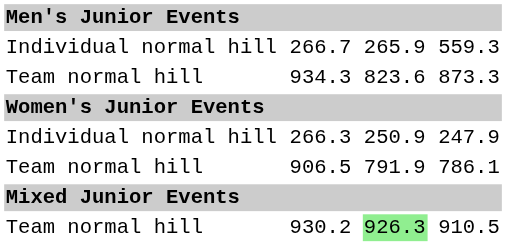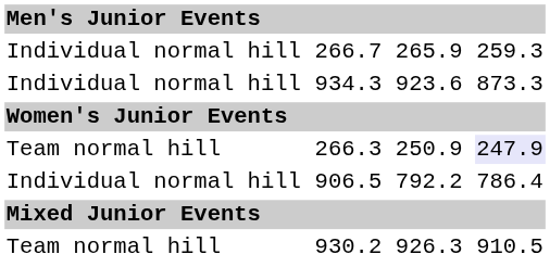 <table>
 <tr style="background:#ccc;">
 <td colspan=7><strong>Men's Junior Events</strong></td>
 </tr>
 <tr>
 <td>Individual normal hill</td>
 <td></td>
 <td>266.7</td>
 <td></td>
 <td>265.9</td>
 <td></td>
-<td>559.3</td>
+<td>259.3</td>
 </tr>
 <tr>
-<td>Team normal hill</td>
+<td>Individual normal hill</td>
 <td></td>
 <td>934.3</td>
 <td></td>
-<td>823.6</td>
+<td>923.6</td>
 <td></td>
 <td>873.3</td>
 </tr>
 <tr style="background:#ccc;">
 <td colspan=7><strong>Women's Junior Events</strong></td>
 </tr>
 <tr>
-<td>Individual normal hill</td>
+<td>Team normal hill</td>
 <td></td>
 <td>266.3</td>
 <td></td>
 <td>250.9</td>
 <td></td>
-<td>247.9</td>
+<td style="background: lavender;">247.9</td>
 </tr>
 <tr>
-<td>Team normal hill</td>
+<td>Individual normal hill</td>
 <td></td>
 <td>906.5</td>
 <td></td>
-<td>791.9</td>
+<td>792.2</td>
 <td></td>
-<td>786.1</td>
+<td>786.4</td>
 </tr>
 <tr style="background:#ccc;">
 <td colspan=7><strong>Mixed Junior Events</strong></td>
 </tr>
 <tr>
 <td>Team normal hill</td>
 <td></td>
 <td>930.2</td>
 <td></td>
-<td style="background: lightgreen;">926.3</td>
+<td>926.3</td>
 <td></td>
 <td>910.5</td>
 </tr>
 </table>
